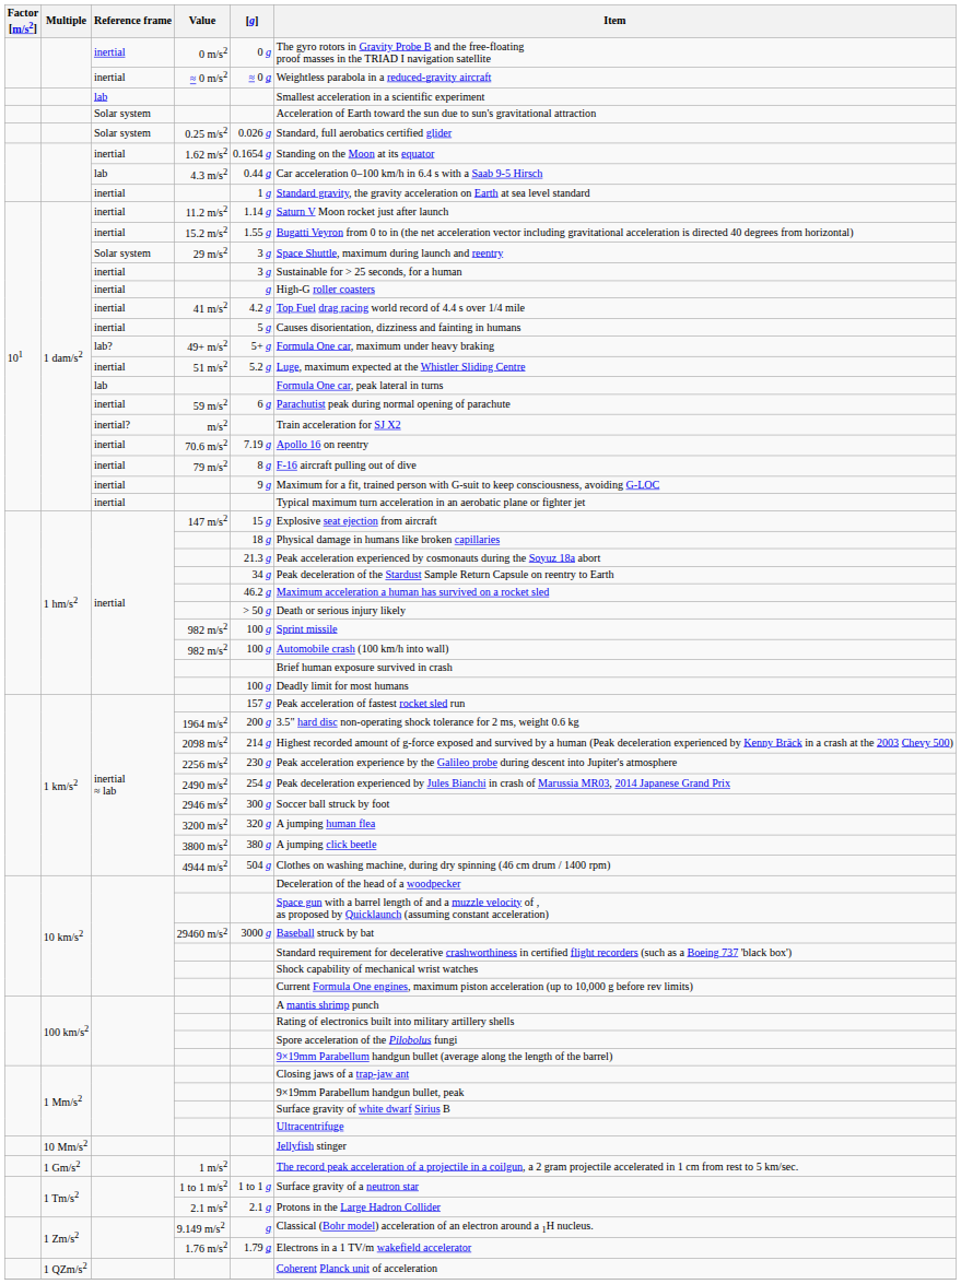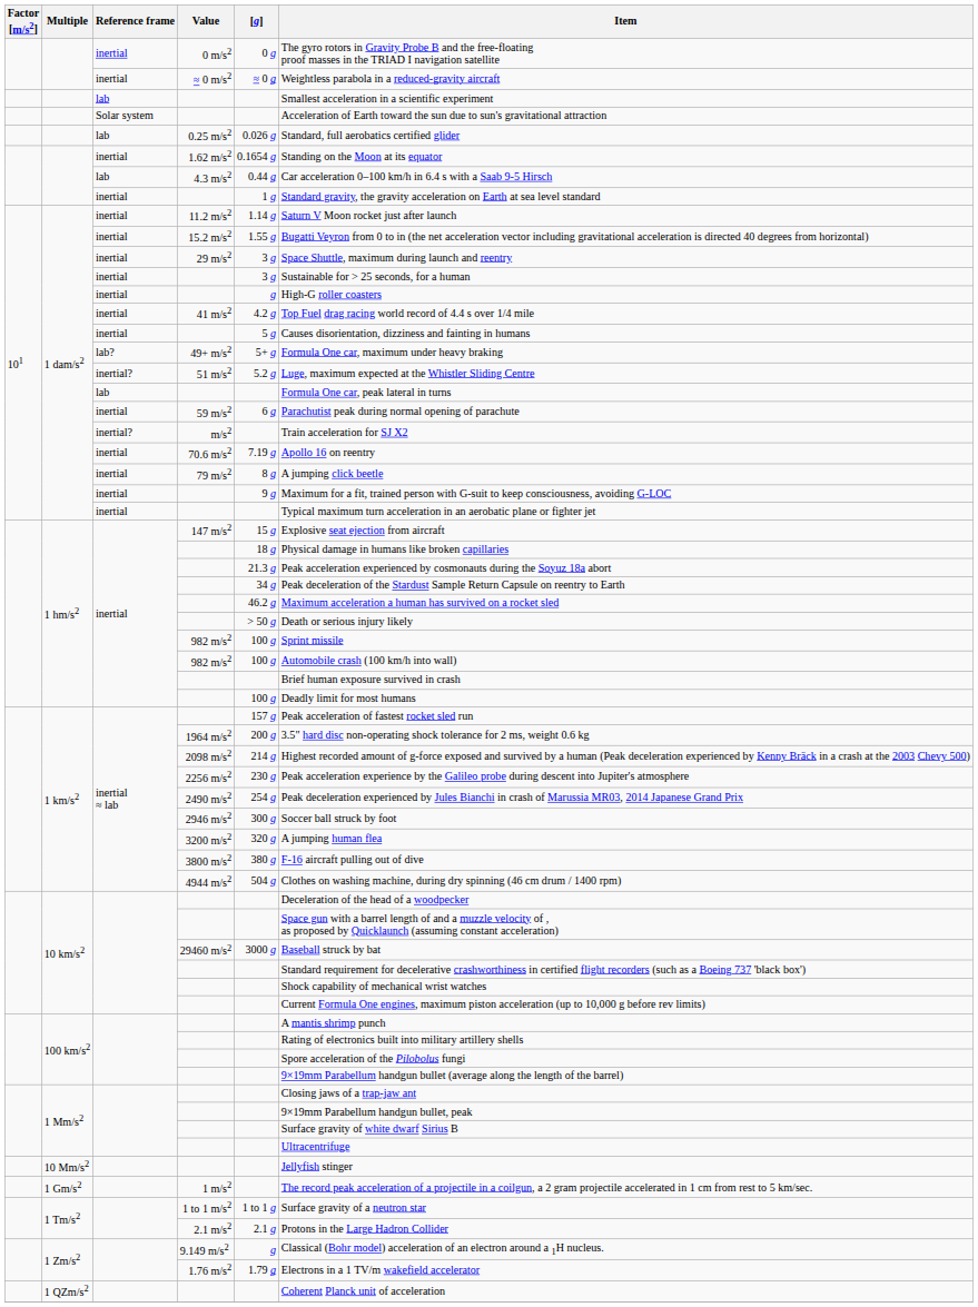 <table class="wikitable sortable">
 <tr>
 <th>Factor<br>&#91;<a href='#'>m/s<sup>2</sup></a>&#93;</th>
 <th>Multiple</th>
 <th>Reference frame</th>
 <th>Value</th>
 <th align=right>&#91;<a href='#'><em>g</em></a>&#93;</th>
 <th>Item</th>
 </tr>
 <tr>
 <td rowspan=2></td>
 <td rowspan=2></td>
 <td><a href='#'>inertial</a></td>
 <td align="right">0 m/s<sup>2</sup></td>
 <td align="right">0 <a href='#'><em>g</em></a></td>
 <td>The gyro rotors in <a href='#'>Gravity Probe B</a> and the free-floating<br>proof masses in the TRIAD I navigation satellite</td>
 </tr>
 <tr>
 <td>inertial</td>
 <td align="right"><a href='#'>≈</a> 0 m/s<sup>2</sup></td>
 <td align="right"><a href='#'>≈</a> 0 <a href='#'><em>g</em></a></td>
 <td>Weightless parabola in a <a href='#'>reduced-gravity aircraft</a></td>
 </tr>
 <tr>
 <td rowspan=1></td>
 <td rowspan=1></td>
 <td><a href='#'>lab</a></td>
 <td align="right"></td>
 <td align="right"></td>
 <td>Smallest acceleration in a scientific experiment</td>
 </tr>
 <tr>
 <td rowspan=1></td>
 <td rowspan=1></td>
 <td>Solar system</td>
 <td align="right"></td>
 <td align="right"></td>
 <td>Acceleration of Earth toward the sun due to sun's gravitational attraction</td>
 </tr>
 <tr>
 <td rowspan=1></td>
 <td rowspan=1></td>
-<td>Solar system</td>
+<td>lab</td>
 <td align="right">0.25 m/s<sup>2</sup></td>
 <td align="right">0.026 <a href='#'><em>g</em></a></td>
 <td>Standard, full aerobatics certified <a href='#'>glider</a></td>
 </tr>
 <tr>
 <td rowspan=3></td>
 <td rowspan=3></td>
 <td>inertial</td>
 <td align="right">1.62 m/s<sup>2</sup></td>
 <td align="right">0.1654 <a href='#'><em>g</em></a></td>
 <td>Standing on the <a href='#'>Moon</a> at its <a href='#'>equator</a></td>
 </tr>
 <tr>
 <td>lab</td>
 <td align="right">4.3 m/s<sup>2</sup></td>
 <td align="right">0.44 <a href='#'><em>g</em></a></td>
 <td>Car acceleration 0–100 km/h in 6.4 s with a <a href='#'>Saab 9-5 Hirsch</a></td>
 </tr>
 <tr>
 <td>inertial</td>
 <td align=right></td>
 <td align=right>1 <a href='#'><em>g</em></a></td>
 <td><a href='#'>Standard gravity</a>, the gravity acceleration on <a href='#'>Earth</a> at sea level standard</td>
 </tr>
 <tr>
 <td rowspan=16>10<sup>1</sup></td>
 <td rowspan=16>1 dam/s<sup>2</sup></td>
 <td>inertial</td>
 <td align="right">11.2 m/s<sup>2</sup></td>
 <td align="right">1.14 <a href='#'><em>g</em></a></td>
 <td><a href='#'>Saturn V</a> Moon rocket just after launch</td>
 </tr>
 <tr>
 <td>inertial</td>
 <td align="right">15.2 m/s<sup>2</sup></td>
 <td align="right">1.55 <a href='#'><em>g</em></a></td>
 <td><a href='#'>Bugatti Veyron</a> from 0 to  in  (the net acceleration vector including gravitational acceleration is directed 40 degrees from horizontal)</td>
 </tr>
 <tr>
-<td>Solar system</td>
+<td>inertial</td>
 <td align="right">29 m/s<sup>2</sup></td>
 <td align="right">3 <a href='#'><em>g</em></a></td>
 <td><a href='#'>Space Shuttle</a>, maximum during launch and <a href='#'>reentry</a></td>
 </tr>
 <tr>
 <td>inertial</td>
 <td align=right></td>
 <td align=right>3 <a href='#'><em>g</em></a></td>
 <td>Sustainable for > 25 seconds, for a human</td>
 </tr>
 <tr>
 <td>inertial</td>
 <td align="right"></td>
 <td align="right"> <a href='#'><em>g</em></a></td>
 <td>High-G <a href='#'>roller coasters</a></td>
 </tr>
 <tr>
 <td>inertial</td>
 <td align="right">41 m/s<sup>2</sup></td>
 <td align="right">4.2 <a href='#'><em>g</em></a></td>
 <td><a href='#'>Top Fuel</a> <a href='#'>drag racing</a> world record of 4.4 s over 1/4 mile</td>
 </tr>
 <tr>
 <td>inertial</td>
 <td align=right></td>
 <td align=right>5 <a href='#'><em>g</em></a></td>
 <td>Causes disorientation, dizziness and fainting in humans</td>
 </tr>
 <tr>
 <td>lab?</td>
 <td align="right">49+ m/s<sup>2</sup></td>
 <td align="right">5+ <a href='#'><em>g</em></a></td>
 <td><a href='#'>Formula One car</a>, maximum under heavy braking</td>
 </tr>
 <tr>
-<td>inertial</td>
+<td>inertial?</td>
 <td align="right">51 m/s<sup>2</sup></td>
 <td align="right">5.2 <a href='#'><em>g</em></a></td>
 <td><a href='#'>Luge</a>, maximum expected at the <a href='#'>Whistler Sliding Centre</a></td>
 </tr>
 <tr>
 <td>lab</td>
 <td align="right"></td>
 <td align="right"></td>
 <td><a href='#'>Formula One car</a>, peak lateral in turns</td>
 </tr>
 <tr>
 <td>inertial</td>
 <td align="right">59 m/s<sup>2</sup></td>
 <td align="right">6 <a href='#'><em>g</em></a></td>
 <td><a href='#'>Parachutist</a> peak during normal opening of parachute</td>
 </tr>
 <tr>
 <td>inertial?</td>
 <td align="right"> m/s<sup>2</sup></td>
 <td align="right"></td>
 <td>Train acceleration for <a href='#'>SJ X2</a></td>
 </tr>
 <tr>
 <td>inertial</td>
 <td align="right">70.6 m/s<sup>2</sup></td>
 <td align="right">7.19 <a href='#'><em>g</em></a></td>
 <td><a href='#'>Apollo 16</a> on reentry</td>
 </tr>
 <tr>
 <td>inertial</td>
 <td align="right">79 m/s<sup>2</sup></td>
 <td align="right">8 <a href='#'><em>g</em></a></td>
-<td><a href='#'>F-16</a> aircraft pulling out of dive</td>
+<td>A jumping <a href='#'>click beetle</a></td>
 </tr>
 <tr>
 <td>inertial</td>
 <td align=right></td>
 <td align=right>9 <a href='#'><em>g</em></a></td>
 <td>Maximum for a fit, trained person with G-suit to keep consciousness, avoiding <a href='#'>G-LOC</a></td>
 </tr>
 <tr>
 <td>inertial</td>
 <td align="right"></td>
 <td align="right"></td>
 <td>Typical maximum turn acceleration in an aerobatic plane or fighter jet</td>
 </tr>
 <tr>
 <td rowspan=10></td>
 <td rowspan=10>1 hm/s<sup>2</sup></td>
 <td rowspan=10>inertial</td>
 <td align="right">147 m/s<sup>2</sup></td>
 <td align="right">15 <a href='#'><em>g</em></a></td>
 <td>Explosive <a href='#'>seat ejection</a> from aircraft</td>
 </tr>
 <tr>
 <td align=right></td>
 <td align=right>18 <a href='#'><em>g</em></a></td>
 <td>Physical damage in humans like broken <a href='#'>capillaries</a></td>
 </tr>
 <tr>
 <td align=right></td>
 <td align=right>21.3 <a href='#'><em>g</em></a></td>
 <td>Peak acceleration experienced by cosmonauts during the <a href='#'>Soyuz 18a</a> abort</td>
 </tr>
 <tr>
 <td align=right></td>
 <td align=right>34 <a href='#'><em>g</em></a></td>
 <td>Peak deceleration of the <a href='#'>Stardust</a> Sample Return Capsule on reentry to Earth</td>
 </tr>
 <tr>
 <td align="right"></td>
 <td align="right">46.2 <a href='#'><em>g</em></a></td>
 <td><a href='#'>Maximum acceleration a human has survived on a rocket sled</a></td>
 </tr>
 <tr>
 <td align="right"></td>
 <td align="right">> 50 <a href='#'><em>g</em></a></td>
 <td>Death or serious injury likely</td>
 </tr>
 <tr>
 <td align="right">982 m/s<sup>2</sup></td>
 <td align="right">100 <a href='#'><em>g</em></a></td>
 <td><a href='#'>Sprint missile</a></td>
 </tr>
 <tr>
 <td align="right">982 m/s<sup>2</sup></td>
 <td align="right">100 <a href='#'><em>g</em></a></td>
 <td><a href='#'>Automobile crash</a> (100 km/h into wall)</td>
 </tr>
 <tr>
 <td align="right"></td>
 <td align="right"></td>
 <td>Brief human exposure survived in crash</td>
 </tr>
 <tr>
 <td align=right></td>
 <td align=right>100 <a href='#'><em>g</em></a></td>
 <td>Deadly limit for most humans</td>
 </tr>
 <tr>
 <td rowspan=9></td>
 <td rowspan=9>1 km/s<sup>2</sup></td>
 <td rowspan=9>inertial<br>≈ lab</td>
 <td align=right></td>
 <td align=right>157 <a href='#'><em>g</em></a></td>
 <td>Peak acceleration of fastest <a href='#'>rocket sled</a> run</td>
 </tr>
 <tr>
 <td align="right">1964 m/s<sup>2</sup></td>
 <td align="right">200 <a href='#'><em>g</em></a></td>
 <td>3.5" <a href='#'>hard disc</a> non-operating shock tolerance for 2 ms, weight 0.6 kg</td>
 </tr>
 <tr>
 <td align="right">2098 m/s<sup>2</sup></td>
 <td align="right">214 <a href='#'><em>g</em></a></td>
 <td>Highest recorded amount of g-force exposed and survived by a human (Peak deceleration experienced by <a href='#'>Kenny Bräck</a> in a crash at the <a href='#'>2003</a> <a href='#'>Chevy 500</a>)</td>
 </tr>
 <tr>
 <td align="right">2256 m/s<sup>2</sup></td>
 <td align="right">230 <a href='#'><em>g</em></a></td>
 <td>Peak acceleration experience by the <a href='#'>Galileo probe</a> during descent into Jupiter's atmosphere</td>
 </tr>
 <tr>
 <td align="right">2490 m/s<sup>2</sup></td>
 <td align="right">254 <a href='#'><em>g</em></a></td>
 <td>Peak deceleration experienced by <a href='#'>Jules Bianchi</a> in crash of <a href='#'>Marussia MR03</a>, <a href='#'>2014 Japanese Grand Prix</a></td>
 </tr>
 <tr>
 <td align="right">2946 m/s<sup>2</sup></td>
 <td align="right">300 <a href='#'><em>g</em></a></td>
 <td>Soccer ball struck by foot</td>
 </tr>
 <tr>
 <td align="right">3200 m/s<sup>2</sup></td>
 <td align="right">320 <a href='#'><em>g</em></a></td>
 <td>A jumping <a href='#'>human flea</a></td>
 </tr>
 <tr>
 <td align="right">3800 m/s<sup>2</sup></td>
 <td align="right">380 <a href='#'><em>g</em></a></td>
-<td>A jumping <a href='#'>click beetle</a></td>
+<td><a href='#'>F-16</a> aircraft pulling out of dive</td>
 </tr>
 <tr>
 <td align="right">4944 m/s<sup>2</sup></td>
 <td align="right">504 <a href='#'><em>g</em></a></td>
 <td>Clothes on washing machine, during dry spinning (46 cm drum / 1400 rpm)</td>
 </tr>
 <tr>
 <td rowspan=6></td>
 <td rowspan=6>10 km/s<sup>2</sup></td>
 <td rowspan=6></td>
 <td align="right"></td>
 <td align="right"></td>
 <td>Deceleration of the head of a <a href='#'>woodpecker</a></td>
 </tr>
 <tr>
 <td align="right"></td>
 <td align="right"></td>
 <td><a href='#'>Space gun</a> with a barrel length of  and a <a href='#'>muzzle velocity</a> of , <br>as proposed by <a href='#'>Quicklaunch</a> (assuming constant acceleration)</td>
 </tr>
 <tr>
 <td align="right">29460 m/s<sup>2</sup></td>
 <td align="right">3000 <a href='#'><em>g</em></a></td>
 <td><a href='#'>Baseball</a> struck by bat</td>
 </tr>
 <tr>
 <td align="right"></td>
 <td align="right"></td>
 <td>Standard requirement for decelerative <a href='#'>crashworthiness</a> in certified <a href='#'>flight recorders</a> (such as a <a href='#'>Boeing 737</a> 'black box')</td>
 </tr>
 <tr>
 <td align="right"></td>
 <td align="right"></td>
 <td>Shock capability of mechanical wrist watches</td>
 </tr>
 <tr>
 <td align="right"></td>
 <td align="right"></td>
 <td>Current <a href='#'>Formula One engines</a>, maximum piston acceleration (up to 10,000 g before rev limits)</td>
 </tr>
 <tr>
 <td rowspan=4></td>
 <td rowspan=4>100 km/s<sup>2</sup></td>
 <td rowspan=4></td>
 <td align="right"></td>
 <td align="right"></td>
 <td>A <a href='#'>mantis shrimp</a> punch</td>
 </tr>
 <tr>
 <td align="right"></td>
 <td align="right"></td>
 <td>Rating of electronics built into military artillery shells</td>
 </tr>
 <tr>
 <td align="right"></td>
 <td align="right"></td>
 <td>Spore acceleration of the <em><a href='#'>Pilobolus</a></em> fungi</td>
 </tr>
 <tr>
 <td align="right"></td>
 <td align="right"></td>
 <td><a href='#'>9×19mm Parabellum</a> handgun bullet (average along the length of the barrel)</td>
 </tr>
 <tr>
 <td rowspan=4></td>
 <td rowspan=4>1 Mm/s<sup>2</sup></td>
 <td rowspan=4></td>
 <td align="right"></td>
 <td align="right"></td>
 <td>Closing jaws of a <a href='#'>trap-jaw ant</a></td>
 </tr>
 <tr>
 <td align="right"></td>
 <td align="right"></td>
 <td>9×19mm Parabellum handgun bullet, peak</td>
 </tr>
 <tr>
 <td align="right"></td>
 <td align="right"></td>
 <td>Surface gravity of <a href='#'>white dwarf</a> <a href='#'>Sirius</a> B</td>
 </tr>
 <tr>
 <td align="right"></td>
 <td align="right"></td>
 <td><a href='#'>Ultracentrifuge</a></td>
 </tr>
 <tr>
 <td rowspan=1></td>
 <td rowspan=1>10 Mm/s<sup>2</sup></td>
 <td rowspan=1></td>
 <td align="right"></td>
 <td align="right"></td>
 <td><a href='#'>Jellyfish</a> stinger</td>
 </tr>
 <tr>
 <td rowspan=1></td>
 <td rowspan=1>1 Gm/s<sup>2</sup></td>
 <td rowspan=1></td>
 <td align="right">1 m/s<sup>2</sup></td>
 <td align="right"></td>
 <td><a href='#'>The record peak acceleration of a projectile in a coilgun</a>, a 2 gram projectile accelerated in 1 cm from rest to 5 km/sec.</td>
 </tr>
 <tr>
 <td rowspan=2></td>
 <td rowspan=2>1 Tm/s<sup>2</sup></td>
 <td rowspan=2></td>
 <td align="right">1 to 1 m/s<sup>2</sup></td>
 <td align="right">1 to 1 <a href='#'><em>g</em></a></td>
 <td>Surface gravity of a <a href='#'>neutron star</a></td>
 </tr>
 <tr>
 <td align="right">2.1 m/s<sup>2</sup></td>
 <td align="right">2.1 <a href='#'><em>g</em></a></td>
 <td>Protons in the <a href='#'>Large Hadron Collider</a></td>
 </tr>
 <tr>
 <td rowspan=2></td>
 <td rowspan=2>1 Zm/s<sup>2</sup></td>
 <td rowspan=2></td>
 <td>9.149 m/s<sup>2</sup></td>
 <td align="right"> <a href='#'><em>g</em></a></td>
 <td>Classical (<a href='#'>Bohr model</a>) acceleration of an electron around a <sub>1</sub>H nucleus.</td>
 </tr>
 <tr>
 <td align="right">1.76 m/s<sup>2</sup></td>
 <td align="right">1.79 <a href='#'><em>g</em></a></td>
 <td>Electrons in a 1 TV/m <a href='#'>wakefield accelerator</a></td>
 </tr>
 <tr>
 <td rowspan=1></td>
 <td rowspan=1>1 QZm/s<sup>2</sup></td>
 <td rowspan=1></td>
 <td align="right"></td>
 <td align="right"></td>
 <td><a href='#'>Coherent</a> <a href='#'>Planck unit</a> of acceleration</td>
 </tr>
 <tr>
 </tr>
 </table>
